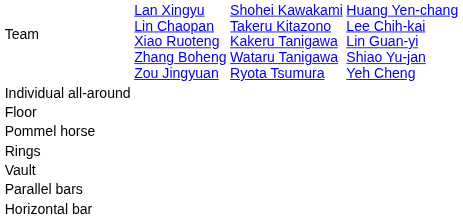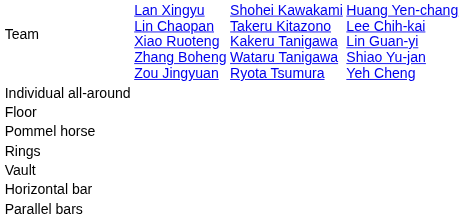 <table>
 <tr>
 <td>Team<br></td>
 <td><br><a href='#'>Lan Xingyu</a><br><a href='#'>Lin Chaopan</a><br><a href='#'>Xiao Ruoteng</a><br><a href='#'>Zhang Boheng</a><br><a href='#'>Zou Jingyuan</a></td>
 <td><br><a href='#'>Shohei Kawakami</a><br><a href='#'>Takeru Kitazono</a><br><a href='#'>Kakeru Tanigawa</a><br><a href='#'>Wataru Tanigawa</a><br><a href='#'>Ryota Tsumura</a></td>
 <td><br><a href='#'>Huang Yen-chang</a><br><a href='#'>Lee Chih-kai</a><br><a href='#'>Lin Guan-yi</a><br><a href='#'>Shiao Yu-jan</a><br><a href='#'>Yeh Cheng</a></td>
 </tr>
 <tr>
 <td>Individual all-around<br></td>
 <td></td>
 <td></td>
 <td></td>
 </tr>
 <tr>
 <td>Floor<br></td>
 <td></td>
 <td></td>
 <td></td>
 </tr>
 <tr>
 <td>Pommel horse<br></td>
 <td></td>
 <td></td>
 <td></td>
 </tr>
 <tr>
 <td>Rings<br></td>
 <td></td>
 <td></td>
 <td></td>
 </tr>
 <tr>
 <td>Vault<br></td>
 <td></td>
 <td></td>
 <td></td>
 </tr>
 <tr>
+<td>Horizontal bar<br></td>
+<td></td>
+<td></td>
+<td></td>
+</tr>
+<tr>
 <td>Parallel bars<br></td>
 <td></td>
 <td></td>
 <td></td>
 </tr>
-<tr>
-<td>Horizontal bar<br></td>
-<td></td>
-<td></td>
-<td></td>
-</tr>
 </table>
